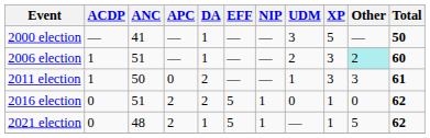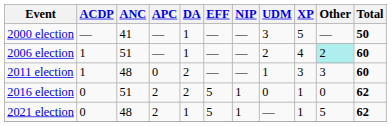 <table class="wikitable">
 <tr>
 <th>Event</th>
 <th><a href='#'>ACDP</a></th>
 <th><a href='#'>ANC</a></th>
 <th><a href='#'>APC</a></th>
 <th><a href='#'>DA</a></th>
 <th><a href='#'>EFF</a></th>
 <th><a href='#'>NIP</a></th>
 <th><a href='#'>UDM</a></th>
 <th><a href='#'>XP</a></th>
 <th>Other</th>
 <th>Total</th>
 </tr>
 <tr>
 <td><a href='#'>2000 election</a></td>
 <td>—</td>
 <td>41</td>
 <td>—</td>
 <td>1</td>
 <td>—</td>
 <td>—</td>
 <td>3</td>
 <td>5</td>
 <td>—</td>
 <td><strong>50</strong></td>
 </tr>
 <tr>
 <td><a href='#'>2006 election</a></td>
 <td>1</td>
 <td>51</td>
 <td>—</td>
 <td>1</td>
 <td>—</td>
 <td>—</td>
 <td>2</td>
-<td>3</td>
+<td>4</td>
 <td style="background: paleturquoise;">2</td>
 <td><strong>60</strong></td>
 </tr>
 <tr>
 <td><a href='#'>2011 election</a></td>
 <td>1</td>
-<td>50</td>
+<td>48</td>
 <td>0</td>
 <td>2</td>
 <td>—</td>
 <td>—</td>
 <td>1</td>
 <td>3</td>
 <td>3</td>
-<td><strong>61</strong></td>
+<td><strong>60</strong></td>
 </tr>
 <tr>
 <td><a href='#'>2016 election</a></td>
 <td>0</td>
 <td>51</td>
 <td>2</td>
 <td>2</td>
 <td>5</td>
 <td>1</td>
 <td>0</td>
 <td>1</td>
 <td>0</td>
 <td><strong>62</strong></td>
 </tr>
 <tr>
 <td><a href='#'>2021 election</a></td>
 <td>0</td>
 <td>48</td>
 <td>2</td>
 <td>1</td>
 <td>5</td>
 <td>1</td>
 <td>—</td>
 <td>1</td>
 <td>5</td>
 <td><strong>62</strong></td>
 </tr>
 <tr>
 </tr>
 </table>
